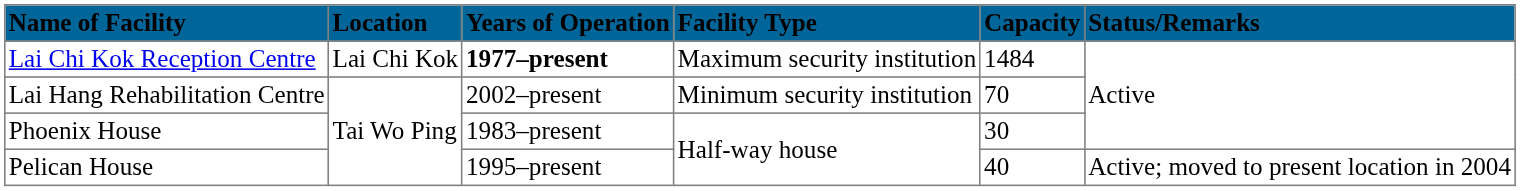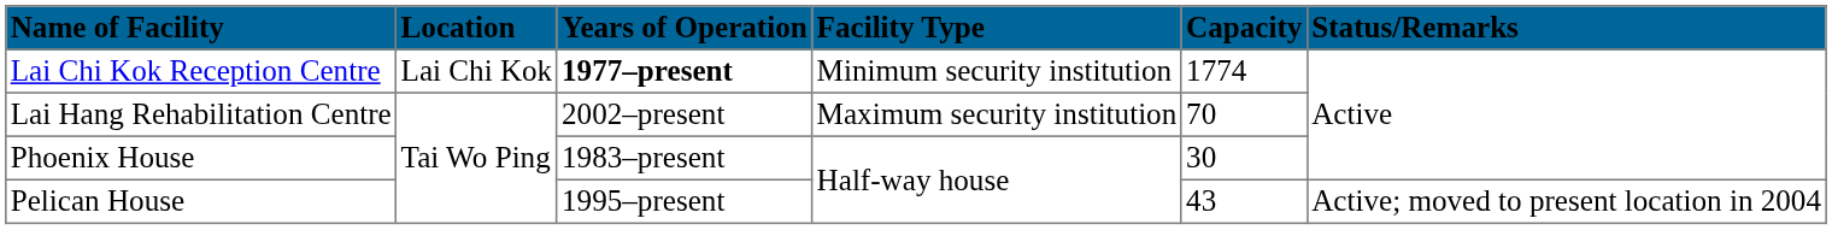 <table border="1" cellspacing="1" cellpadding="2" style="border-collapse: collapse;">
 <tr ---- bgcolor="#006699">
 <td><strong><span>Name of Facility</span></strong></td>
 <td><strong><span>Location</span></strong></td>
 <td><strong><span>Years of Operation</span></strong></td>
 <td><strong><span>Facility Type</span></strong></td>
 <td><strong><span>Capacity</span></strong></td>
 <td><strong><span>Status/Remarks</span></strong></td>
 </tr>
 <tr>
 <td><a href='#'>Lai Chi Kok Reception Centre</a></td>
 <td>Lai Chi Kok</td>
 <td><strong>1977–present</strong></td>
-<td>Maximum security institution</td>
-<td>1484</td>
+<td>Minimum security institution</td>
+<td>1774</td>
 <td rowspan="3">Active</td>
 </tr>
 <tr>
 <td>Lai Hang Rehabilitation Centre</td>
 <td rowspan="3">Tai Wo Ping</td>
 <td>2002–present</td>
-<td>Minimum security institution</td>
+<td>Maximum security institution</td>
 <td>70</td>
 </tr>
 <tr>
 <td>Phoenix House</td>
 <td>1983–present</td>
 <td rowspan="2">Half-way house</td>
 <td>30</td>
 </tr>
 <tr>
 <td>Pelican House</td>
 <td>1995–present</td>
-<td>40</td>
+<td>43</td>
 <td>Active; moved to present location in 2004</td>
 </tr>
 </table>
